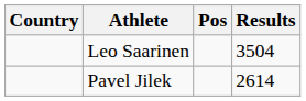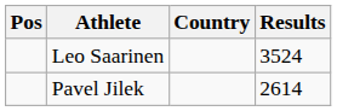 <table class="wikitable">
 <tr>
+<th>Pos</th>
+<th>Athlete</th>
 <th>Country</th>
-<th>Athlete</th>
-<th>Pos</th>
 <th>Results</th>
 </tr>
 <tr>
+<td align="center"></td>
+<td>Leo Saarinen</td>
 <td></td>
-<td>Leo Saarinen</td>
-<td align="center"></td>
-<td>3504</td>
+<td>3524</td>
 </tr>
 <tr>
+<td align="center"></td>
+<td>Pavel Jilek</td>
 <td></td>
-<td>Pavel Jilek</td>
-<td align="center"></td>
 <td>2614</td>
 </tr>
 </table>
